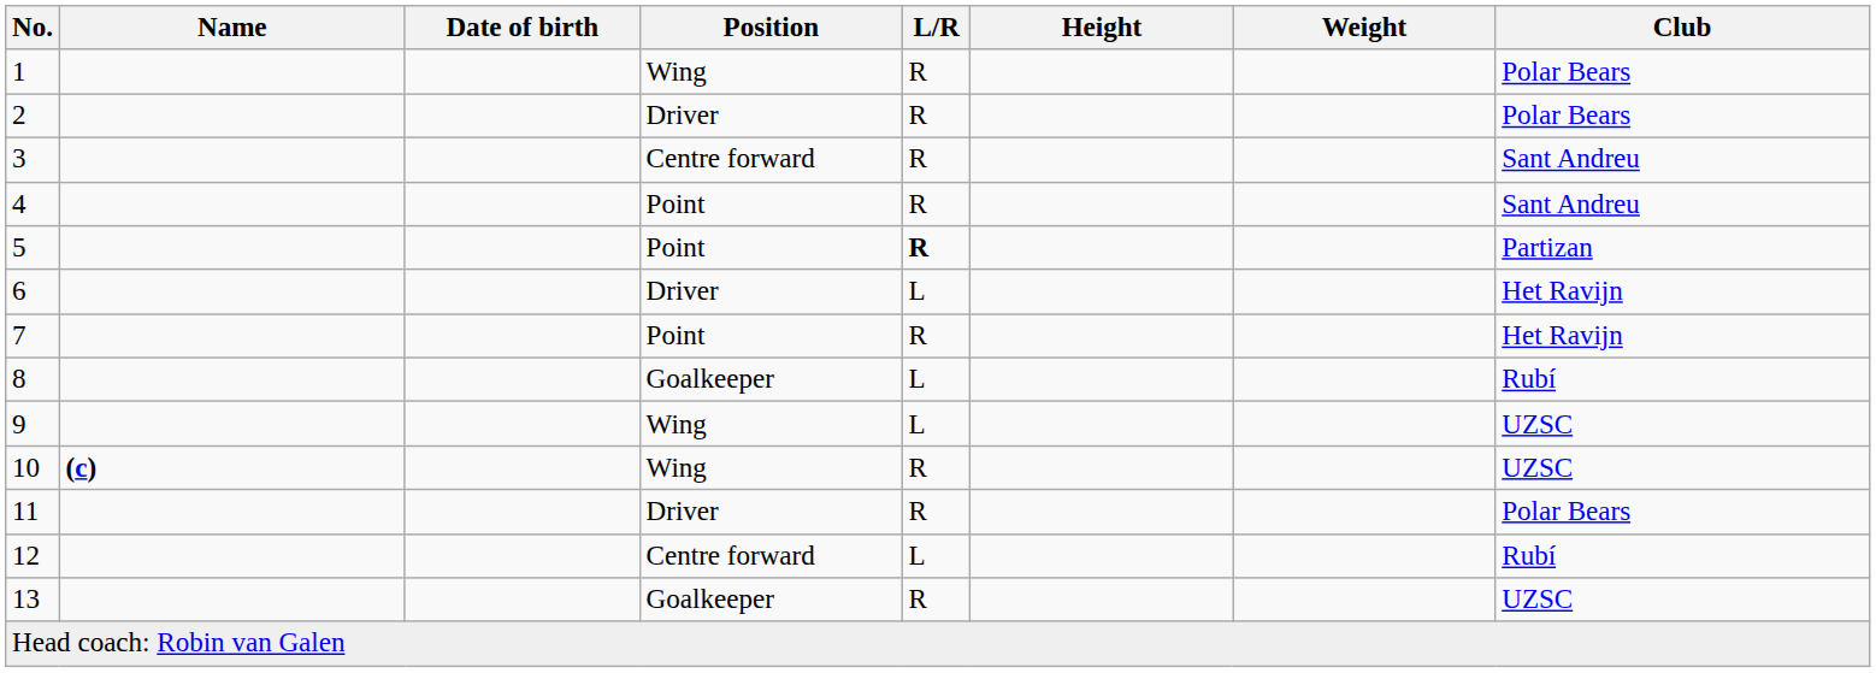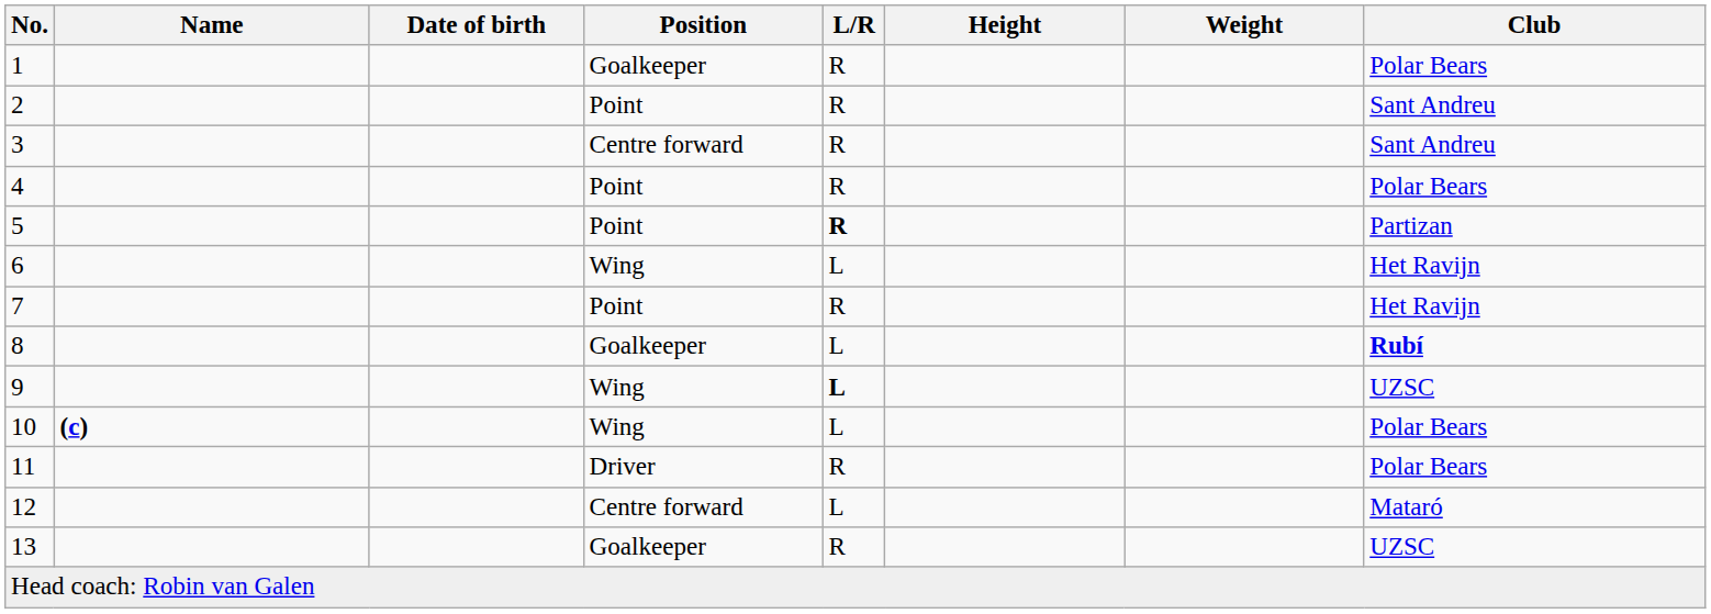 <table class=wikitable sortable style=font-size:100%; text-align:center;>
 <tr>
 <th>No.</th>
 <th style=width:12em>Name</th>
 <th style=width:8em>Date of birth</th>
 <th style=width:9em>Position</th>
 <th style=width:2em>L/R</th>
 <th style=width:9em>Height</th>
 <th style=width:9em>Weight</th>
 <th style=width:13em>Club</th>
 </tr>
 <tr>
 <td>1</td>
 <td align=left></td>
 <td align=right></td>
-<td>Wing</td>
+<td>Goalkeeper</td>
 <td>R</td>
 <td></td>
 <td></td>
 <td> <a href='#'>Polar Bears</a></td>
 </tr>
 <tr>
 <td>2</td>
 <td align=left></td>
 <td align=right></td>
-<td>Driver</td>
+<td>Point</td>
 <td>R</td>
 <td></td>
 <td></td>
-<td> <a href='#'>Polar Bears</a></td>
+<td> <a href='#'>Sant Andreu</a></td>
 </tr>
 <tr>
 <td>3</td>
 <td align=left></td>
 <td align=right></td>
 <td>Centre forward</td>
 <td>R</td>
 <td></td>
 <td></td>
 <td> <a href='#'>Sant Andreu</a></td>
 </tr>
 <tr>
 <td>4</td>
 <td align=left></td>
 <td align=right></td>
 <td>Point</td>
 <td>R</td>
 <td></td>
 <td></td>
-<td> <a href='#'>Sant Andreu</a></td>
+<td> <a href='#'>Polar Bears</a></td>
 </tr>
 <tr>
 <td>5</td>
 <td align=left></td>
 <td align=right></td>
 <td>Point</td>
 <td><strong>R</strong></td>
 <td></td>
 <td></td>
 <td> <a href='#'>Partizan</a></td>
 </tr>
 <tr>
 <td>6</td>
 <td align=left></td>
 <td align=right></td>
-<td>Driver</td>
+<td>Wing</td>
 <td>L</td>
 <td></td>
 <td></td>
 <td> <a href='#'>Het Ravijn</a></td>
 </tr>
 <tr>
 <td>7</td>
 <td align=left></td>
 <td align=right></td>
 <td>Point</td>
 <td>R</td>
 <td></td>
 <td></td>
 <td> <a href='#'>Het Ravijn</a></td>
 </tr>
 <tr>
 <td>8</td>
 <td align=left></td>
 <td align=right></td>
 <td>Goalkeeper</td>
 <td>L</td>
 <td></td>
 <td></td>
-<td> <a href='#'>Rubí</a></td>
+<td><strong> <a href='#'>Rubí</a></strong></td>
 </tr>
 <tr>
 <td>9</td>
 <td align=left></td>
 <td align=right></td>
 <td>Wing</td>
-<td>L</td>
+<td><strong>L</strong></td>
 <td></td>
 <td></td>
 <td> <a href='#'>UZSC</a></td>
 </tr>
 <tr>
 <td>10</td>
 <td align=left><strong> (<a href='#'>c</a>)</strong></td>
 <td align=right></td>
 <td>Wing</td>
-<td>R</td>
+<td>L</td>
 <td></td>
 <td></td>
-<td> <a href='#'>UZSC</a></td>
+<td> <a href='#'>Polar Bears</a></td>
 </tr>
 <tr>
 <td>11</td>
 <td align=left></td>
 <td align=right></td>
 <td>Driver</td>
 <td>R</td>
 <td></td>
 <td></td>
 <td> <a href='#'>Polar Bears</a></td>
 </tr>
 <tr>
 <td>12</td>
 <td align=left></td>
 <td align=right></td>
 <td>Centre forward</td>
 <td>L</td>
 <td></td>
 <td></td>
-<td> <a href='#'>Rubí</a></td>
+<td> <a href='#'>Mataró</a></td>
 </tr>
 <tr>
 <td>13</td>
 <td align=left></td>
 <td align=right></td>
 <td>Goalkeeper</td>
 <td>R</td>
 <td></td>
 <td></td>
 <td> <a href='#'>UZSC</a></td>
 </tr>
 <tr style="background:#efefef;">
 <td colspan="8" style="text-align:left;">Head coach: <a href='#'>Robin van Galen</a></td>
 </tr>
 </table>
